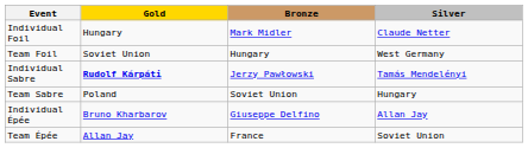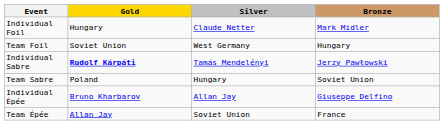 <table class="wikitable">
 <tr>
 <th width="100">Event</th>
 <th style="background-color:gold;" width="200"> Gold</th>
+<th style="background-color:silver;" width="200"> Silver</th>
 <th style="background-color:#CC9966;" width="200"> Bronze</th>
-<th style="background-color:silver;" width="200"> Silver</th>
 </tr>
 <tr>
 <td>Individual Foil</td>
 <td> Hungary</td>
+<td> <a href='#'>Claude Netter</a></td>
 <td> <a href='#'>Mark Midler</a></td>
-<td> <a href='#'>Claude Netter</a></td>
 </tr>
 <tr>
 <td>Team Foil</td>
 <td> Soviet Union</td>
+<td> West Germany</td>
 <td> Hungary</td>
-<td> West Germany</td>
 </tr>
 <tr>
 <td>Individual Sabre</td>
 <td><strong> <a href='#'>Rudolf Kárpáti</a></strong></td>
+<td> <a href='#'>Tamás Mendelényi</a></td>
 <td> <a href='#'>Jerzy Pawłowski</a></td>
-<td> <a href='#'>Tamás Mendelényi</a></td>
 </tr>
 <tr>
 <td>Team Sabre</td>
 <td> Poland</td>
+<td> Hungary</td>
 <td> Soviet Union</td>
-<td> Hungary</td>
 </tr>
 <tr>
 <td>Individual Épée</td>
 <td> <a href='#'>Bruno Kharbarov</a></td>
+<td> <a href='#'>Allan Jay</a></td>
 <td> <a href='#'>Giuseppe Delfino</a></td>
-<td> <a href='#'>Allan Jay</a></td>
 </tr>
 <tr>
 <td>Team Épée</td>
 <td> <a href='#'>Allan Jay</a></td>
+<td> Soviet Union</td>
 <td> France</td>
-<td> Soviet Union</td>
 </tr>
 </table>
